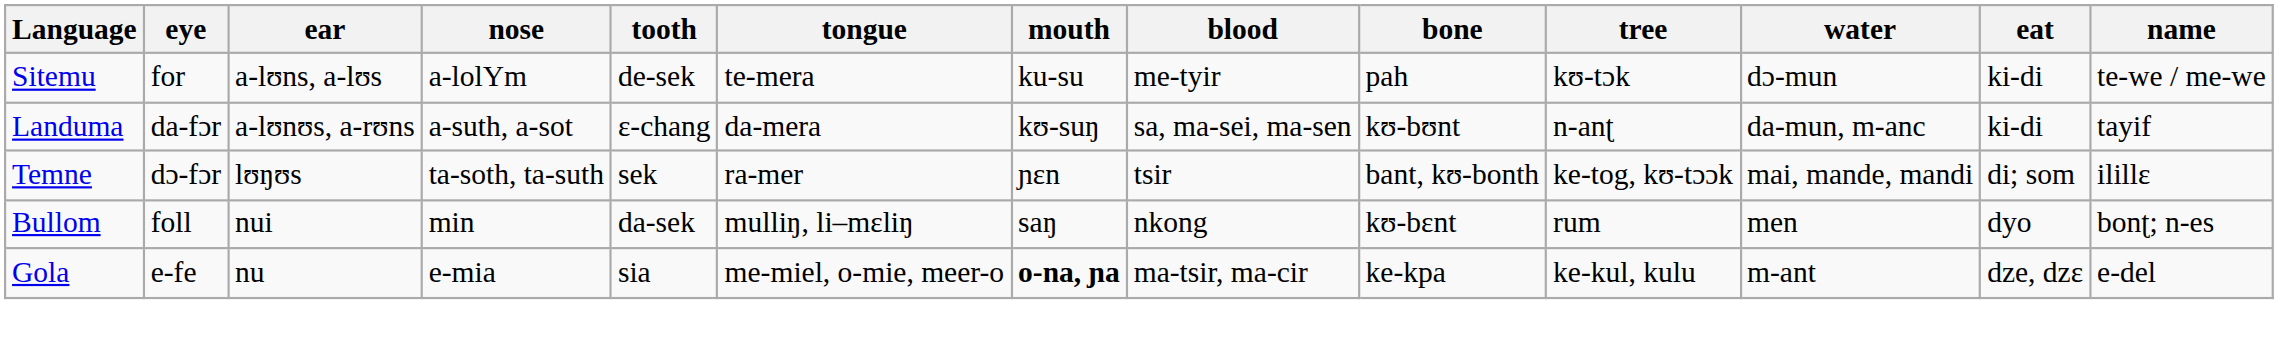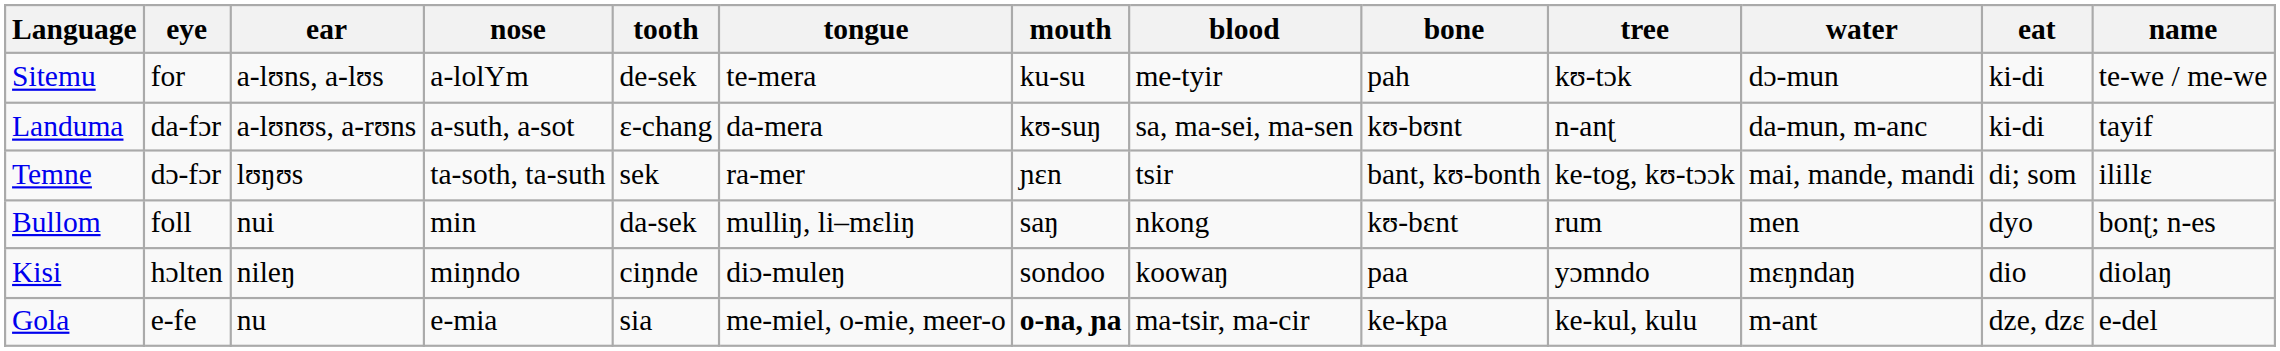 <table class="wikitable sortable" | style="font-size: 85%;" |>
 <tr>
 <th>Language</th>
 <th>eye</th>
 <th>ear</th>
 <th>nose</th>
 <th>tooth</th>
 <th>tongue</th>
 <th>mouth</th>
 <th>blood</th>
 <th>bone</th>
 <th>tree</th>
 <th>water</th>
 <th>eat</th>
 <th>name</th>
 </tr>
 <tr>
 <td><a href='#'>Sitemu</a></td>
 <td>for</td>
 <td>a-lʊns, a-lʊs</td>
 <td>a-lolYm</td>
 <td>de-sek</td>
 <td>te-mera</td>
 <td>ku-su</td>
 <td>me-tyir</td>
 <td>pah</td>
 <td>kʊ-tɔk</td>
 <td>dɔ-mun</td>
 <td>ki-di</td>
 <td>te-we / me-we</td>
 </tr>
 <tr>
 <td><a href='#'>Landuma</a></td>
 <td>da-fɔr</td>
 <td>a-lʊnʊs, a-rʊns</td>
 <td>a-suth, a-sot</td>
 <td>ɛ-chang</td>
 <td>da-mera</td>
 <td>kʊ-suŋ</td>
 <td>sa, ma-sei, ma-sen</td>
 <td>kʊ-bʊnt</td>
 <td>n-anʈ</td>
 <td>da-mun, m-anc</td>
 <td>ki-di</td>
 <td>tayif</td>
 </tr>
 <tr>
 <td><a href='#'>Temne</a></td>
 <td>dɔ-fɔr</td>
 <td>lʊŋʊs</td>
 <td>ta-soth, ta-suth</td>
 <td>sek</td>
 <td>ra-mer</td>
 <td>ɲɛn</td>
 <td>tsir</td>
 <td>bant, kʊ-bonth</td>
 <td>ke-tog, kʊ-tɔɔk</td>
 <td>mai, mande, mandi</td>
 <td>di; som</td>
 <td>ilillɛ</td>
 </tr>
 <tr>
 <td><a href='#'>Bullom</a></td>
 <td>foll</td>
 <td>nui</td>
 <td>min</td>
 <td>da-sek</td>
 <td>mulliŋ, li–mɛliŋ</td>
 <td>saŋ</td>
 <td>nkong</td>
 <td>kʊ-bɛnt</td>
 <td>rum</td>
 <td>men</td>
 <td>dyo</td>
 <td>bonʈ; n-es</td>
 </tr>
 <tr>
+<td><a href='#'>Kisi</a></td>
+<td>hɔlten</td>
+<td>nileŋ</td>
+<td>miŋndo</td>
+<td>ciŋnde</td>
+<td>diɔ-muleŋ</td>
+<td>sondoo</td>
+<td>koowaŋ</td>
+<td>paa</td>
+<td>yɔmndo</td>
+<td>mɛŋndaŋ</td>
+<td>dio</td>
+<td>diolaŋ</td>
+</tr>
+<tr>
 <td><a href='#'>Gola</a></td>
 <td>e-fe</td>
 <td>nu</td>
 <td>e-mia</td>
 <td>sia</td>
 <td>me-miel, o-mie, meer-o</td>
 <td><strong>o-na, ɲa</strong></td>
 <td>ma-tsir, ma-cir</td>
 <td>ke-kpa</td>
 <td>ke-kul, kulu</td>
 <td>m-ant</td>
 <td>dze, dzɛ</td>
 <td>e-del</td>
 </tr>
 </table>
